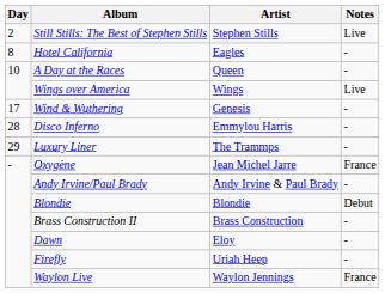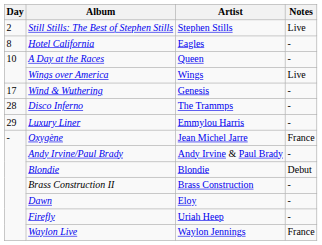 <table class="wikitable">
 <tr>
 <th>Day</th>
 <th>Album</th>
 <th>Artist</th>
 <th>Notes</th>
 </tr>
 <tr>
 <td style="vertical-align:top;">2</td>
 <td><em><a href='#'>Still Stills: The Best of Stephen Stills</a></em></td>
 <td><a href='#'>Stephen Stills</a></td>
 <td>Live</td>
 </tr>
 <tr>
 <td style="vertical-align:top;">8</td>
 <td><em><a href='#'>Hotel California</a></em></td>
 <td><a href='#'>Eagles</a></td>
 <td>-</td>
 </tr>
 <tr>
 <td rowspan="2" style="vertical-align:top;">10</td>
 <td><em><a href='#'>A Day at the Races</a></em></td>
 <td><a href='#'>Queen</a></td>
 <td>-</td>
 </tr>
 <tr>
 <td><em><a href='#'>Wings over America</a></em></td>
 <td><a href='#'>Wings</a></td>
 <td>Live</td>
 </tr>
 <tr>
 <td style="vertical-align:top;">17</td>
 <td><em><a href='#'>Wind & Wuthering</a></em></td>
 <td><a href='#'>Genesis</a></td>
 <td>-</td>
 </tr>
 <tr>
 <td style="vertical-align:top;">28</td>
 <td><em><a href='#'>Disco Inferno</a></em></td>
-<td><a href='#'>Emmylou Harris</a></td>
+<td><a href='#'>The Trammps</a></td>
 <td>-</td>
 </tr>
 <tr>
 <td style="vertical-align:top;">29</td>
 <td><em><a href='#'>Luxury Liner</a></em></td>
-<td><a href='#'>The Trammps</a></td>
+<td><a href='#'>Emmylou Harris</a></td>
 <td>-</td>
 </tr>
 <tr>
 <td rowspan="7" style="vertical-align:top;">-</td>
 <td><em><a href='#'>Oxygène</a></em></td>
 <td><a href='#'>Jean Michel Jarre</a></td>
 <td>France</td>
 </tr>
 <tr>
 <td><em><a href='#'>Andy Irvine/Paul Brady</a></em></td>
 <td><a href='#'>Andy Irvine</a> & <a href='#'>Paul Brady</a></td>
 <td>-</td>
 </tr>
 <tr>
 <td><em><a href='#'>Blondie</a></em></td>
 <td><a href='#'>Blondie</a></td>
 <td>Debut</td>
 </tr>
 <tr>
 <td><em>Brass Construction II</em></td>
 <td><a href='#'>Brass Construction</a></td>
 <td>-</td>
 </tr>
 <tr>
 <td><em><a href='#'>Dawn</a></em></td>
 <td><a href='#'>Eloy</a></td>
 <td>-</td>
 </tr>
 <tr>
 <td><em><a href='#'>Firefly</a></em></td>
 <td><a href='#'>Uriah Heep</a></td>
 <td>-</td>
 </tr>
 <tr>
 <td><em><a href='#'>Waylon Live</a></em></td>
 <td><a href='#'>Waylon Jennings</a></td>
 <td>France</td>
 </tr>
 </table>
